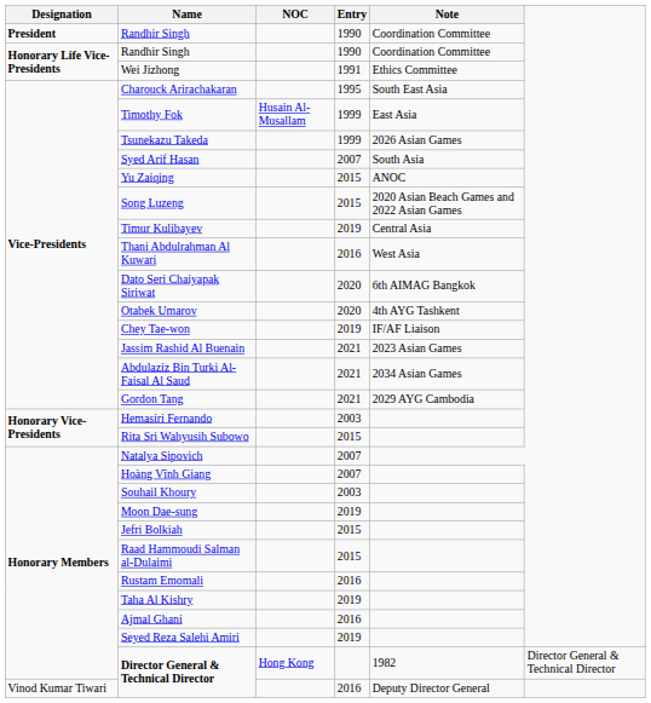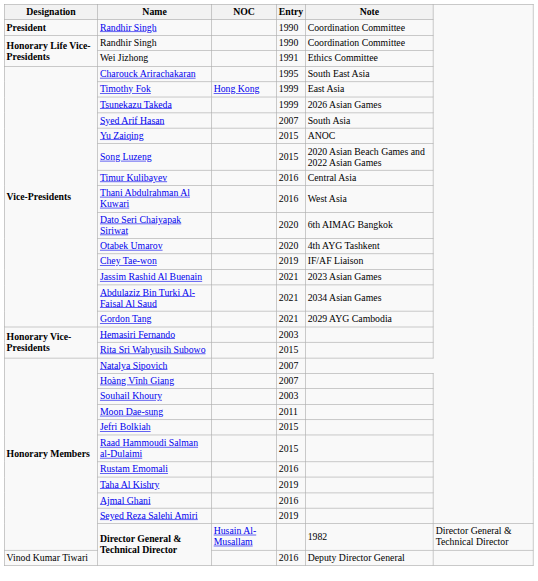 <table class="wikitable sortable">
 <tr>
 <th>Designation</th>
 <th>Name</th>
 <th>NOC</th>
 <th>Entry</th>
 <th>Note</th>
 </tr>
 <tr>
 <td><strong>President</strong></td>
 <td><a href='#'>Randhir Singh</a> <br></td>
 <td></td>
 <td>1990</td>
 <td>Coordination Committee</td>
 </tr>
 <tr>
 <td rowspan="2"><strong>Honorary Life Vice-Presidents</strong></td>
 <td>Randhir Singh</td>
 <td></td>
 <td>1990</td>
 <td>Coordination Committee</td>
 </tr>
 <tr>
 <td>Wei Jizhong</td>
 <td></td>
 <td>1991</td>
 <td>Ethics Committee</td>
 </tr>
 <tr>
 <td rowspan="14"><strong>Vice-Presidents</strong></td>
 <td><a href='#'>Charouck Arirachakaran</a></td>
 <td></td>
 <td>1995</td>
 <td>South East Asia</td>
 </tr>
 <tr>
 <td><a href='#'>Timothy Fok</a></td>
-<td><a href='#'>Husain Al-Musallam</a></td>
+<td> <a href='#'>Hong Kong</a></td>
 <td>1999</td>
 <td>East Asia</td>
 </tr>
 <tr>
 <td><a href='#'>Tsunekazu Takeda</a></td>
 <td></td>
 <td>1999</td>
 <td>2026 Asian Games</td>
 </tr>
 <tr>
 <td><a href='#'>Syed Arif Hasan</a></td>
 <td></td>
 <td>2007</td>
 <td>South Asia</td>
 </tr>
 <tr>
 <td><a href='#'>Yu Zaiqing</a></td>
 <td></td>
 <td>2015</td>
 <td>ANOC</td>
 </tr>
 <tr>
 <td><a href='#'>Song Luzeng</a></td>
 <td></td>
 <td>2015</td>
 <td>2020 Asian Beach Games and 2022 Asian Games</td>
 </tr>
 <tr>
 <td><a href='#'>Timur Kulibayev</a></td>
 <td></td>
-<td>2019</td>
+<td>2016</td>
 <td>Central Asia</td>
 </tr>
 <tr>
 <td><a href='#'>Thani Abdulrahman Al Kuwari</a></td>
 <td></td>
 <td>2016</td>
 <td>West Asia</td>
 </tr>
 <tr>
 <td><a href='#'>Dato Seri Chaiyapak Siriwat</a></td>
 <td></td>
 <td>2020</td>
 <td>6th AIMAG Bangkok</td>
 </tr>
 <tr>
 <td><a href='#'>Otabek Umarov</a></td>
 <td></td>
 <td>2020</td>
 <td>4th AYG Tashkent</td>
 </tr>
 <tr>
 <td><a href='#'>Chey Tae-won</a></td>
 <td></td>
 <td>2019</td>
 <td>IF/AF Liaison</td>
 </tr>
 <tr>
 <td><a href='#'>Jassim Rashid Al Buenain</a></td>
 <td></td>
 <td>2021</td>
 <td>2023 Asian Games</td>
 </tr>
 <tr>
 <td><a href='#'>Abdulaziz Bin Turki Al-Faisal Al Saud</a></td>
 <td></td>
 <td>2021</td>
 <td>2034 Asian Games</td>
 </tr>
 <tr>
 <td><a href='#'>Gordon Tang</a></td>
 <td></td>
 <td>2021</td>
 <td>2029 AYG Cambodia</td>
 </tr>
 <tr>
 <td rowspan="2"><strong>Honorary Vice-Presidents</strong></td>
 <td><a href='#'>Hemasiri Fernando</a></td>
 <td></td>
 <td>2003</td>
 <td></td>
 </tr>
 <tr>
 <td><a href='#'>Rita Sri Wahyusih Subowo</a></td>
 <td></td>
 <td>2015</td>
 <td></td>
 </tr>
 <tr>
 <td rowspan="11"><strong>Honorary Members</strong></td>
 <td><a href='#'>Natalya Sipovich</a></td>
 <td></td>
 <td>2007</td>
 </tr>
 <tr>
 <td><a href='#'>Hoàng Vĩnh Giang</a></td>
 <td></td>
 <td>2007</td>
 <td></td>
 </tr>
 <tr>
 <td><a href='#'>Souhail Khoury</a></td>
 <td></td>
 <td>2003</td>
 <td></td>
 </tr>
 <tr>
 <td><a href='#'>Moon Dae-sung</a></td>
 <td></td>
-<td>2019</td>
+<td>2011</td>
 <td></td>
 </tr>
 <tr>
 <td><a href='#'>Jefri Bolkiah</a></td>
 <td></td>
 <td>2015</td>
 <td></td>
 </tr>
 <tr>
 <td><a href='#'>Raad Hammoudi Salman al-Dulaimi</a></td>
 <td></td>
 <td>2015</td>
 <td></td>
 </tr>
 <tr>
 <td><a href='#'>Rustam Emomali</a></td>
 <td></td>
 <td>2016</td>
 <td></td>
 </tr>
 <tr>
 <td><a href='#'>Taha Al Kishry</a></td>
 <td></td>
 <td>2019</td>
 <td></td>
 </tr>
 <tr>
 <td><a href='#'>Ajmal Ghani</a></td>
 <td></td>
 <td>2016</td>
 <td></td>
 </tr>
 <tr>
 <td><a href='#'>Seyed Reza Salehi Amiri</a></td>
 <td></td>
 <td>2019</td>
 <td></td>
 </tr>
 <tr>
 <td rowspan="2"><strong>Director General & Technical Director</strong></td>
-<td> <a href='#'>Hong Kong</a></td>
+<td><a href='#'>Husain Al-Musallam</a></td>
 <td></td>
 <td>1982</td>
 <td>Director General & Technical Director</td>
 </tr>
 <tr>
 <td>Vinod Kumar Tiwari</td>
 <td></td>
 <td>2016</td>
 <td>Deputy Director General</td>
 </tr>
 </table>
